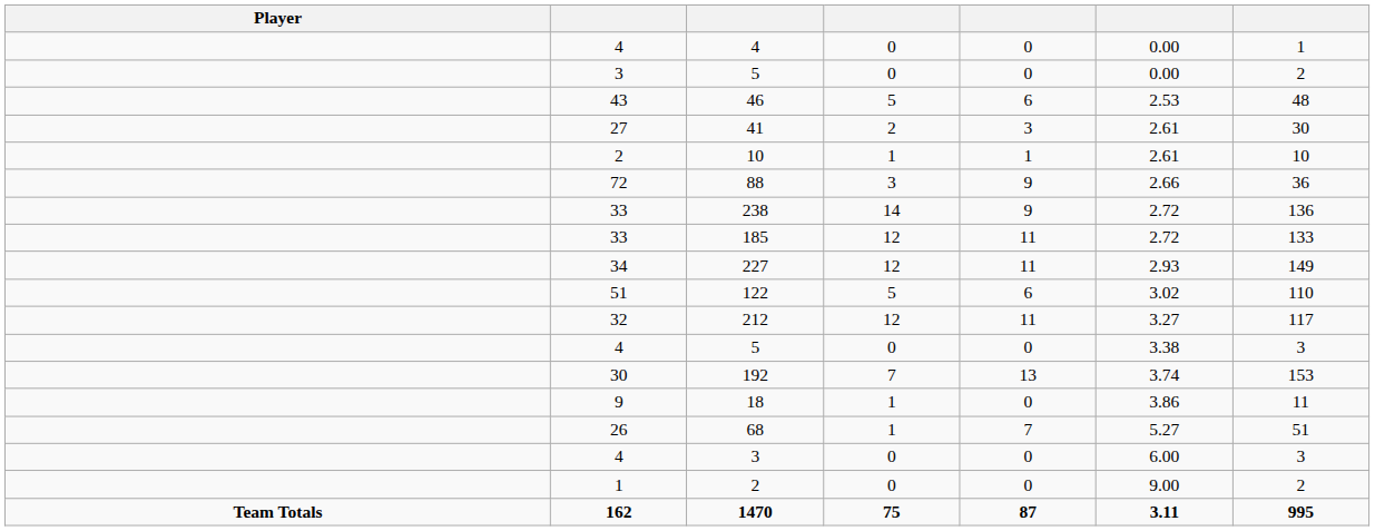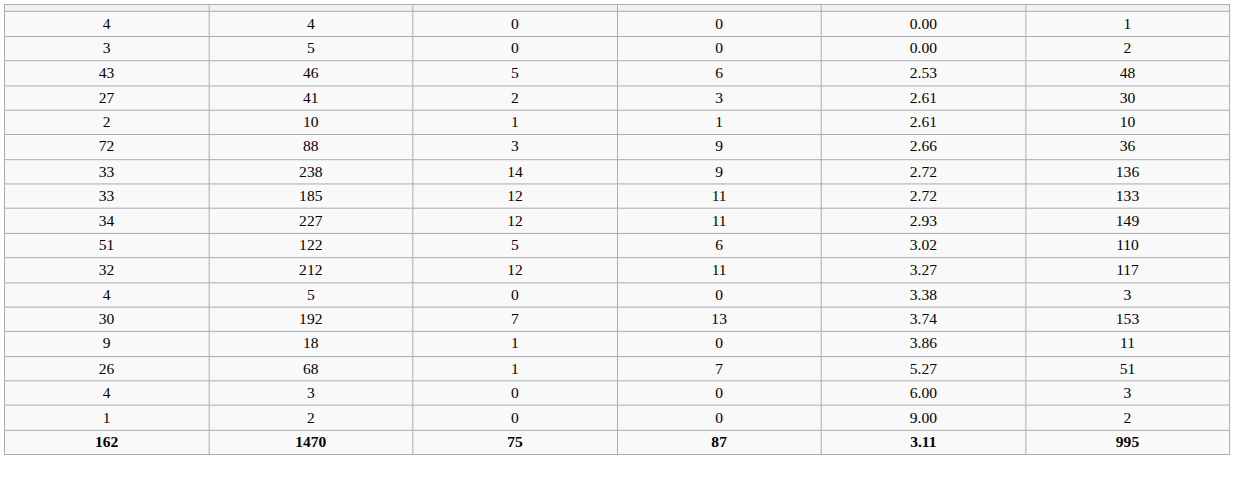 <table class="wikitable sortable" style="text-align:center;" width="100%">
 <tr>
-<th width="40%">Player</th>
 <th width="10%"></th>
 <th width="10%" data-sort-type="number"></th>
 <th width="10%"></th>
 <th width="10%"></th>
 <th width="10%"></th>
 <th width="10%"></th>
 </tr>
 <tr>
-<td></td>
 <td>4</td>
 <td>4</td>
 <td>0</td>
 <td>0</td>
 <td>0.00</td>
 <td>1</td>
 </tr>
 <tr>
-<td></td>
 <td>3</td>
 <td>5</td>
 <td>0</td>
 <td>0</td>
 <td>0.00</td>
 <td>2</td>
 </tr>
 <tr>
-<td></td>
 <td>43</td>
 <td>46</td>
 <td>5</td>
 <td>6</td>
 <td>2.53</td>
 <td>48</td>
 </tr>
 <tr>
-<td></td>
 <td>27</td>
 <td>41</td>
 <td>2</td>
 <td>3</td>
 <td>2.61</td>
 <td>30</td>
 </tr>
 <tr>
-<td></td>
 <td>2</td>
 <td>10</td>
 <td>1</td>
 <td>1</td>
 <td>2.61</td>
 <td>10</td>
 </tr>
 <tr>
-<td></td>
 <td>72</td>
 <td>88</td>
 <td>3</td>
 <td>9</td>
 <td>2.66</td>
 <td>36</td>
 </tr>
 <tr>
-<td></td>
 <td>33</td>
 <td>238</td>
 <td>14</td>
 <td>9</td>
 <td>2.72</td>
 <td>136</td>
 </tr>
 <tr>
-<td></td>
 <td>33</td>
 <td>185</td>
 <td>12</td>
 <td>11</td>
 <td>2.72</td>
 <td>133</td>
 </tr>
 <tr>
-<td></td>
 <td>34</td>
 <td>227</td>
 <td>12</td>
 <td>11</td>
 <td>2.93</td>
 <td>149</td>
 </tr>
 <tr>
-<td></td>
 <td>51</td>
 <td>122</td>
 <td>5</td>
 <td>6</td>
 <td>3.02</td>
 <td>110</td>
 </tr>
 <tr>
-<td></td>
 <td>32</td>
 <td>212</td>
 <td>12</td>
 <td>11</td>
 <td>3.27</td>
 <td>117</td>
 </tr>
 <tr>
-<td></td>
 <td>4</td>
 <td>5</td>
 <td>0</td>
 <td>0</td>
 <td>3.38</td>
 <td>3</td>
 </tr>
 <tr>
-<td></td>
 <td>30</td>
 <td>192</td>
 <td>7</td>
 <td>13</td>
 <td>3.74</td>
 <td>153</td>
 </tr>
 <tr>
-<td></td>
 <td>9</td>
 <td>18</td>
 <td>1</td>
 <td>0</td>
 <td>3.86</td>
 <td>11</td>
 </tr>
 <tr>
-<td></td>
 <td>26</td>
 <td>68</td>
 <td>1</td>
 <td>7</td>
 <td>5.27</td>
 <td>51</td>
 </tr>
 <tr>
-<td></td>
 <td>4</td>
 <td>3</td>
 <td>0</td>
 <td>0</td>
 <td>6.00</td>
 <td>3</td>
 </tr>
 <tr>
-<td></td>
 <td>1</td>
 <td>2</td>
 <td>0</td>
 <td>0</td>
 <td>9.00</td>
 <td>2</td>
 </tr>
 <tr>
-<td><strong>Team Totals</strong></td>
 <td><strong>162</strong></td>
 <td><strong>1470</strong></td>
 <td><strong>75</strong></td>
 <td><strong>87</strong></td>
 <td><strong>3.11</strong></td>
 <td><strong>995</strong></td>
 </tr>
 </table>
